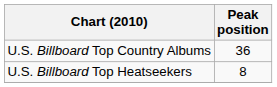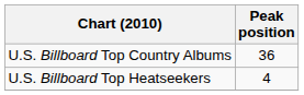 <table class="wikitable">
 <tr>
 <th>Chart (2010)</th>
 <th>Peak<br>position</th>
 </tr>
 <tr>
 <td>U.S. <em>Billboard</em> Top Country Albums</td>
 <td align="center">36</td>
 </tr>
 <tr>
 <td>U.S. <em>Billboard</em> Top Heatseekers</td>
-<td align="center">8</td>
+<td align="center">4</td>
 </tr>
 <tr>
 </tr>
 </table>
